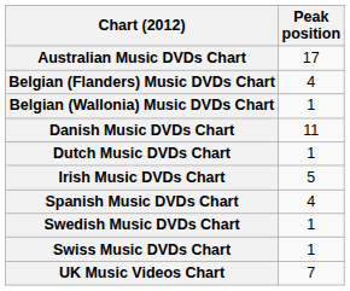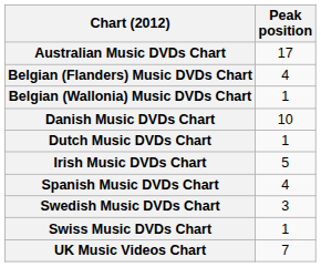 <table class="wikitable plainrowheaders sortable" style="text-align:center;" border="1">
 <tr>
 <th scope="col">Chart (2012)</th>
 <th scope="col">Peak<br>position</th>
 </tr>
 <tr>
 <th scope="row">Australian Music DVDs Chart</th>
 <td>17</td>
 </tr>
 <tr>
 <th scope="row">Belgian (Flanders) Music DVDs Chart</th>
 <td>4</td>
 </tr>
 <tr>
 <th scope="row">Belgian (Wallonia) Music DVDs Chart</th>
 <td>1</td>
 </tr>
 <tr>
 <th scope="row">Danish Music DVDs Chart</th>
-<td>11</td>
+<td>10</td>
 </tr>
 <tr>
 <th scope="row">Dutch Music DVDs Chart</th>
 <td>1</td>
 </tr>
 <tr>
 <th scope="row">Irish Music DVDs Chart</th>
 <td>5</td>
 </tr>
 <tr>
 <th scope="row">Spanish Music DVDs Chart</th>
 <td>4</td>
 </tr>
 <tr>
 <th scope="row">Swedish Music DVDs Chart</th>
-<td>1</td>
+<td>3</td>
 </tr>
 <tr>
 <th scope="row">Swiss Music DVDs Chart</th>
 <td>1</td>
 </tr>
 <tr>
 <th scope="row">UK Music Videos Chart</th>
 <td>7</td>
 </tr>
 </table>
